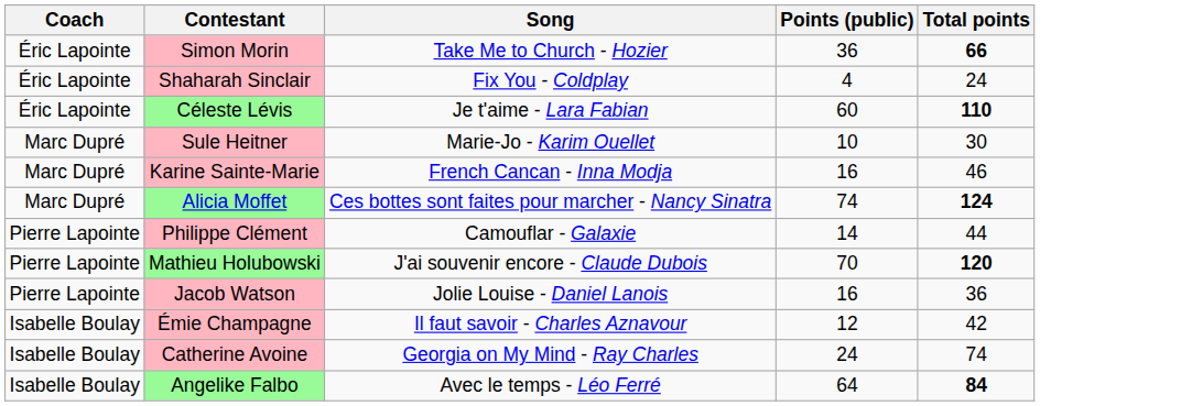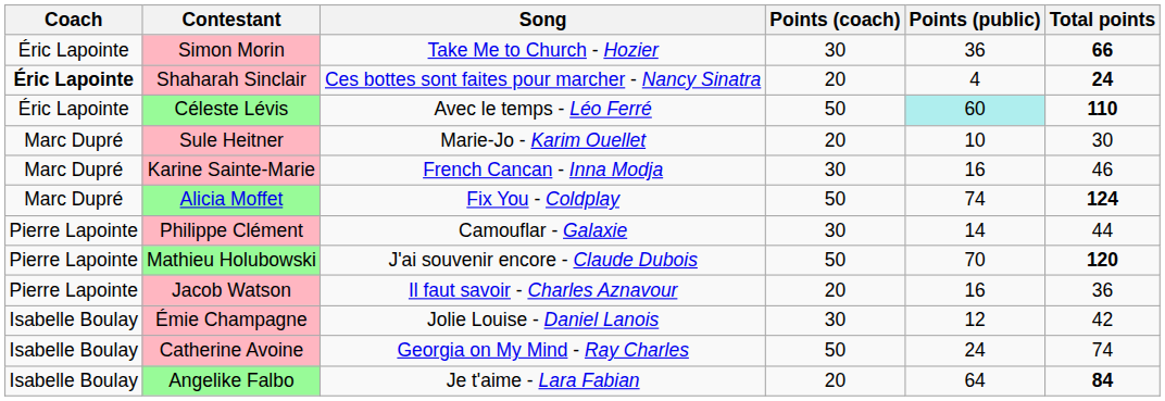 <table class="wikitable sortable" style="text-align: center; width: auto;">
 <tr>
 <th>Coach</th>
 <th colspan>Contestant</th>
 <th>Song</th>
+<th>Points (coach)</th>
 <th>Points (public)</th>
 <th>Total points</th>
 </tr>
 <tr>
 <td>Éric Lapointe</td>
 <td style="background:lightpink">Simon Morin</td>
 <td><a href='#'>Take Me to Church</a> - <em><a href='#'>Hozier</a></em></td>
+<td>30</td>
 <td>36</td>
 <td><strong>66</strong></td>
 </tr>
 <tr>
-<td>Éric Lapointe</td>
+<td><strong>Éric Lapointe</strong></td>
 <td style="background:lightpink">Shaharah Sinclair</td>
-<td><a href='#'>Fix You</a> - <em><a href='#'>Coldplay</a></em></td>
+<td><a href='#'>Ces bottes sont faites pour marcher</a> - <em><a href='#'>Nancy Sinatra</a></em></td>
+<td>20</td>
 <td>4</td>
-<td>24</td>
+<td><strong>24</strong></td>
 </tr>
 <tr>
 <td>Éric Lapointe</td>
 <td style="background:palegreen">Céleste Lévis</td>
-<td>Je t'aime - <em><a href='#'>Lara Fabian</a></em></td>
-<td>60</td>
+<td>Avec le temps - <em><a href='#'>Léo Ferré</a></em></td>
+<td>50</td>
+<td style="background: paleturquoise;">60</td>
 <td><strong>110</strong></td>
 </tr>
 <tr>
 <td>Marc Dupré</td>
 <td style="background:lightpink">Sule Heitner</td>
 <td>Marie-Jo - <em><a href='#'>Karim Ouellet</a></em></td>
+<td>20</td>
 <td>10</td>
 <td>30</td>
 </tr>
 <tr>
 <td>Marc Dupré</td>
 <td style="background:lightpink">Karine Sainte-Marie</td>
 <td><a href='#'>French Cancan</a> - <em><a href='#'>Inna Modja</a></em></td>
+<td>30</td>
 <td>16</td>
 <td>46</td>
 </tr>
 <tr>
 <td>Marc Dupré</td>
 <td style="background:palegreen"><a href='#'>Alicia Moffet</a></td>
-<td><a href='#'>Ces bottes sont faites pour marcher</a> - <em><a href='#'>Nancy Sinatra</a></em></td>
+<td><a href='#'>Fix You</a> - <em><a href='#'>Coldplay</a></em></td>
+<td>50</td>
 <td>74</td>
 <td><strong>124</strong></td>
 </tr>
 <tr>
 <td>Pierre Lapointe</td>
 <td style="background:lightpink">Philippe Clément</td>
 <td>Camouflar - <em><a href='#'>Galaxie</a></em></td>
+<td>30</td>
 <td>14</td>
 <td>44</td>
 </tr>
 <tr>
 <td>Pierre Lapointe</td>
 <td style="background:palegreen">Mathieu Holubowski</td>
 <td>J'ai souvenir encore - <em><a href='#'>Claude Dubois</a></em></td>
+<td>50</td>
 <td>70</td>
 <td><strong>120</strong></td>
 </tr>
 <tr>
 <td>Pierre Lapointe</td>
 <td style="background:lightpink">Jacob Watson</td>
-<td>Jolie Louise - <em><a href='#'>Daniel Lanois</a></em></td>
+<td><a href='#'>Il faut savoir</a> - <em><a href='#'>Charles Aznavour</a></em></td>
+<td>20</td>
 <td>16</td>
 <td>36</td>
 </tr>
 <tr>
 <td>Isabelle Boulay</td>
 <td style="background:lightpink">Émie Champagne</td>
-<td><a href='#'>Il faut savoir</a> - <em><a href='#'>Charles Aznavour</a></em></td>
+<td>Jolie Louise - <em><a href='#'>Daniel Lanois</a></em></td>
+<td>30</td>
 <td>12</td>
 <td>42</td>
 </tr>
 <tr>
 <td>Isabelle Boulay</td>
 <td style="background:lightpink">Catherine Avoine</td>
 <td><a href='#'>Georgia on My Mind</a> - <em><a href='#'>Ray Charles</a></em></td>
+<td>50</td>
 <td>24</td>
 <td>74</td>
 </tr>
 <tr>
 <td>Isabelle Boulay</td>
 <td style="background:palegreen">Angelike Falbo</td>
-<td>Avec le temps - <em><a href='#'>Léo Ferré</a></em></td>
+<td>Je t'aime - <em><a href='#'>Lara Fabian</a></em></td>
+<td>20</td>
 <td>64</td>
 <td><strong>84</strong></td>
 </tr>
 </table>
